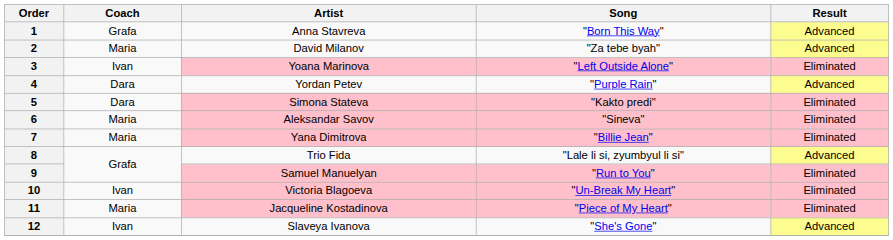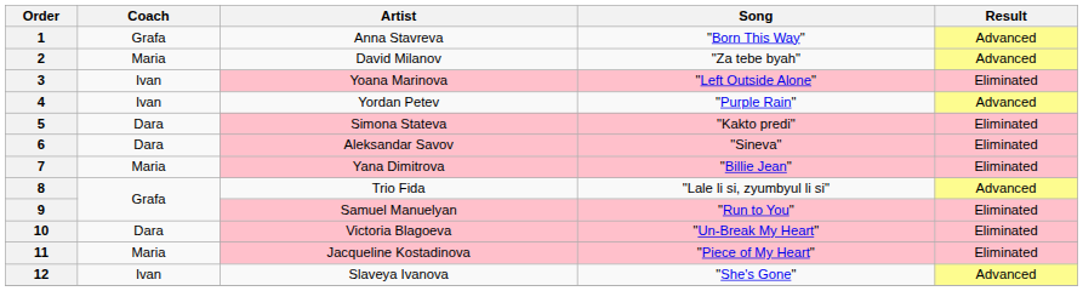 <table class="wikitable plainrowheaders" style="text-align:center; width:100%">
 <tr>
 <th style="width:04%">Order</th>
 <th style="width:08%">Coach</th>
 <th style="width:20%">Artist</th>
 <th style="width:20%">Song</th>
 <th style="width:08%">Result</th>
 </tr>
 <tr>
 <th>1</th>
 <td>Grafa</td>
 <td>Anna Stavreva</td>
 <td>"<a href='#'>Born This Way</a>"</td>
 <td style="background:#fdfc8f">Advanced</td>
 </tr>
 <tr>
 <th>2</th>
 <td>Maria</td>
 <td>David Milanov</td>
 <td>"Za tebe byah"</td>
 <td style="background:#fdfc8f">Advanced</td>
 </tr>
 <tr>
 <th>3</th>
 <td>Ivan</td>
 <td style="background:pink">Yoana Marinova</td>
 <td style="background:pink">"<a href='#'>Left Outside Alone</a>"</td>
 <td style="background:pink">Eliminated</td>
 </tr>
 <tr>
 <th>4</th>
-<td>Dara</td>
+<td>Ivan</td>
 <td>Yordan Petev</td>
 <td>"<a href='#'>Purple Rain</a>"</td>
 <td style="background:#fdfc8f">Advanced</td>
 </tr>
 <tr>
 <th>5</th>
 <td>Dara</td>
 <td style="background:pink">Simona Stateva</td>
 <td style="background:pink">"Kakto predi"</td>
 <td style="background:pink">Eliminated</td>
 </tr>
 <tr>
 <th>6</th>
-<td>Maria</td>
+<td>Dara</td>
 <td style="background:pink">Aleksandar Savov</td>
 <td style="background:pink">"Sineva"</td>
 <td style="background:pink">Eliminated</td>
 </tr>
 <tr>
 <th>7</th>
 <td>Maria</td>
 <td style="background:pink">Yana Dimitrova</td>
 <td style="background:pink">"<a href='#'>Billie Jean</a>"</td>
 <td style="background:pink">Eliminated</td>
 </tr>
 <tr>
 <th>8</th>
 <td rowspan="2">Grafa</td>
 <td>Trio Fida</td>
 <td>"Lale li si, zyumbyul li si"</td>
 <td style="background:#fdfc8f">Advanced</td>
 </tr>
 <tr>
 <th>9</th>
 <td style="background:pink">Samuel Manuelyan</td>
 <td style="background:pink">"<a href='#'>Run to You</a>"</td>
 <td style="background:pink">Eliminated</td>
 </tr>
 <tr>
 <th>10</th>
-<td>Ivan</td>
+<td>Dara</td>
 <td style="background:pink">Victoria Blagoeva</td>
 <td style="background:pink">"<a href='#'>Un-Break My Heart</a>"</td>
 <td style="background:pink">Eliminated</td>
 </tr>
 <tr>
 <th>11</th>
 <td>Maria</td>
 <td style="background:pink">Jacqueline Kostadinova</td>
 <td style="background:pink">"<a href='#'>Piece of My Heart</a>"</td>
 <td style="background:pink">Eliminated</td>
 </tr>
 <tr>
 <th>12</th>
 <td>Ivan</td>
 <td>Slaveya Ivanova</td>
 <td>"<a href='#'>She's Gone</a>"</td>
 <td style="background:#fdfc8f">Advanced</td>
 </tr>
 <tr>
 </tr>
 </table>
